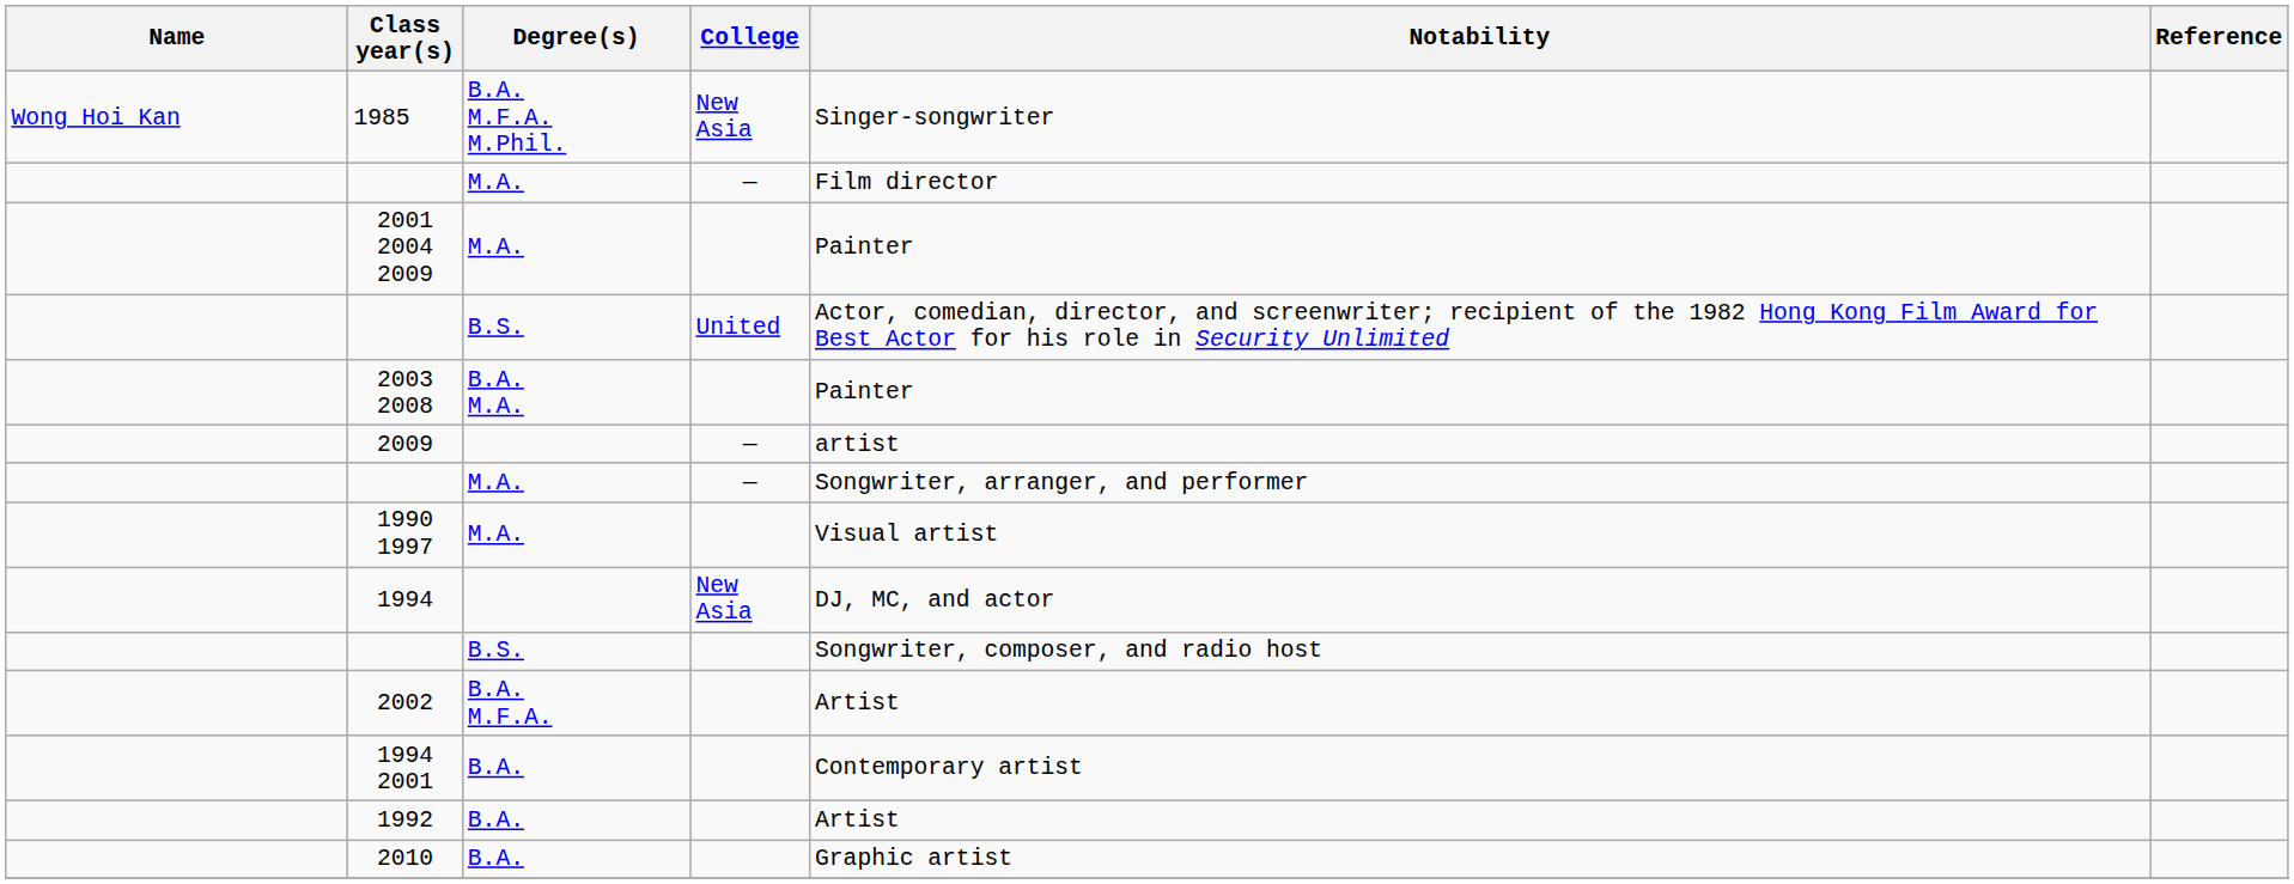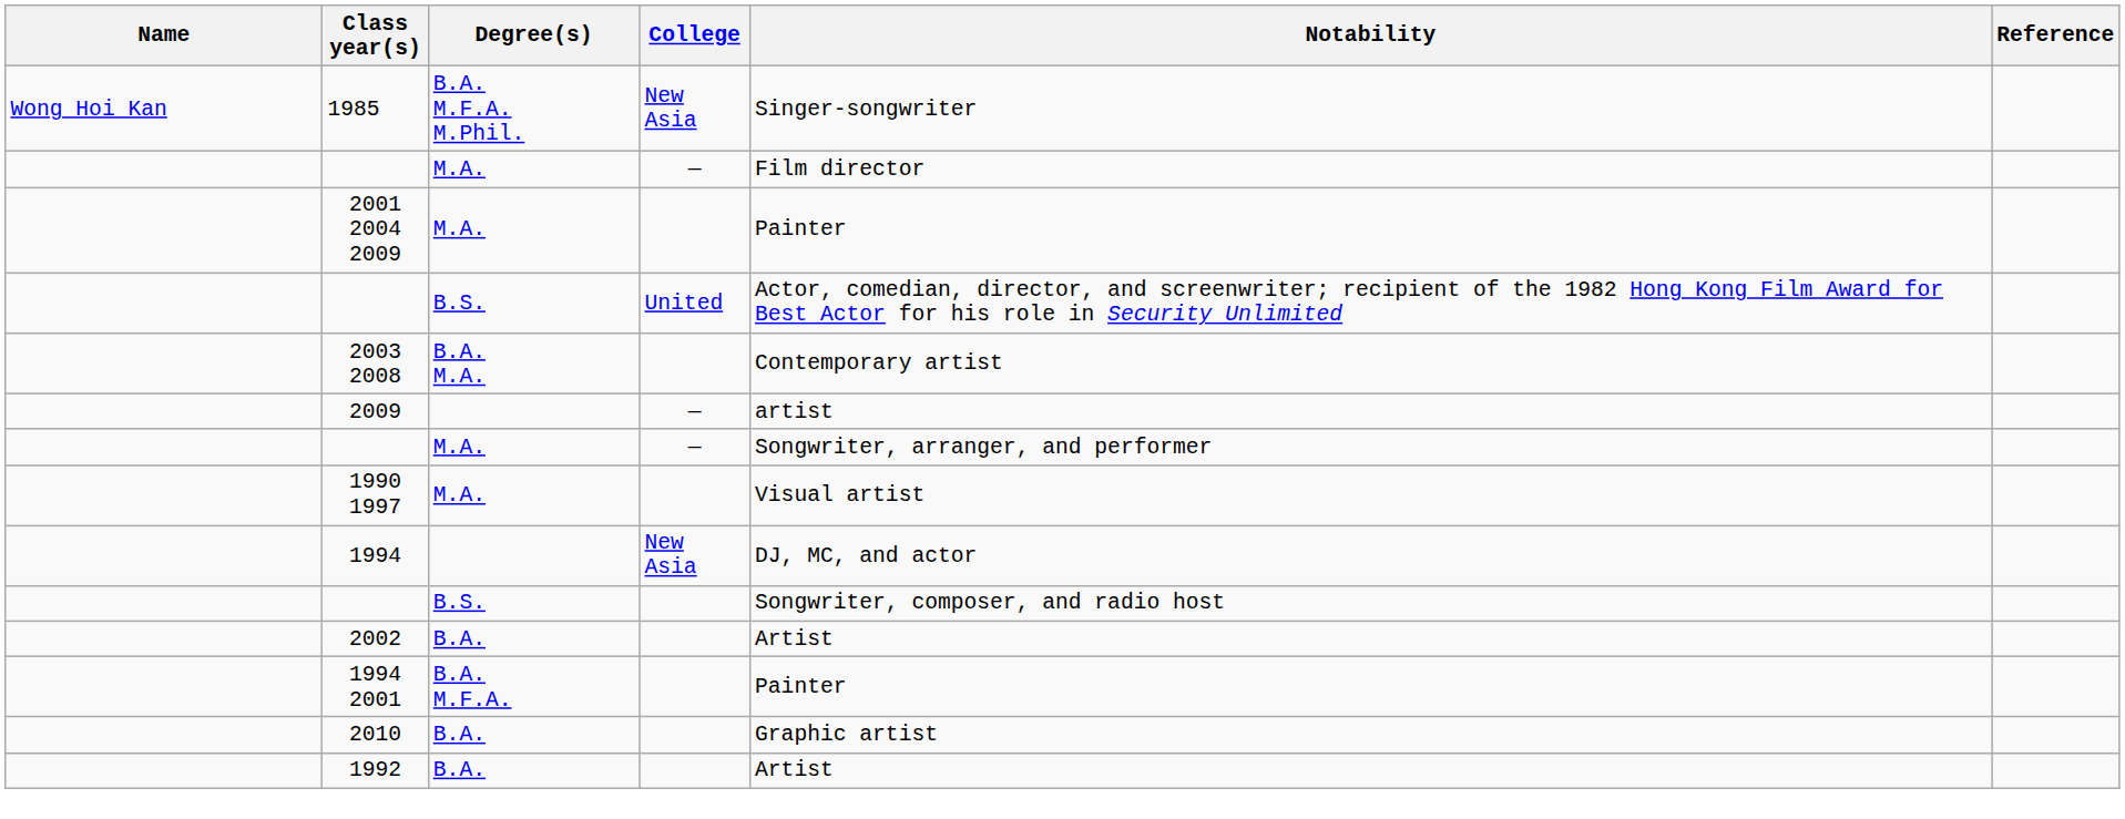 <table class="wikitable sortable" style="width:100%">
 <tr>
 <th style="width:15%;">Name</th>
 <th style="width:5%;">Class year(s)</th>
 <th style="width:10%;">Degree(s)</th>
 <th style="width:;"><a href='#'>College</a></th>
 <th style="width:*;" class="unsortable">Notability</th>
 <th style="width:5%;" class="unsortable">Reference</th>
 </tr>
 <tr>
 <td><a href='#'>Wong Hoi Kan</a></td>
 <td>1985</td>
 <td><a href='#'>B.A.</a> <br> <a href='#'>M.F.A.</a> <br> <a href='#'>M.Phil.</a></td>
 <td><a href='#'>New Asia</a></td>
 <td>Singer-songwriter</td>
 <td></td>
 </tr>
 <tr>
 <td></td>
 <td style="text-align:center;"></td>
 <td><a href='#'>M.A.</a></td>
 <td style="text-align:center;">—</td>
 <td>Film director</td>
 <td style="text-align:center;"></td>
 </tr>
 <tr>
 <td></td>
 <td style="text-align:center;">2001 <br> 2004 <br> 2009</td>
 <td><a href='#'>M.A.</a></td>
 <td></td>
 <td>Painter</td>
 <td style="text-align:center;"></td>
 </tr>
 <tr>
 <td></td>
 <td style="text-align:center;"></td>
 <td><a href='#'>B.S.</a></td>
 <td><a href='#'>United</a></td>
 <td>Actor, comedian, director, and screenwriter; recipient of the 1982 <a href='#'>Hong Kong Film Award for Best Actor</a> for his role in <em><a href='#'>Security Unlimited</a></em></td>
 <td style="text-align:center;"></td>
 </tr>
 <tr>
 <td></td>
 <td style="text-align:center;">2003 <br> 2008</td>
 <td><a href='#'>B.A.</a> <br> <a href='#'>M.A.</a></td>
 <td style="text-align:center;"></td>
-<td>Painter</td>
+<td>Contemporary artist</td>
 <td style="text-align:center;"></td>
 </tr>
 <tr>
 <td></td>
 <td style="text-align:center;">2009</td>
 <td></td>
 <td style="text-align:center;">—</td>
 <td>artist</td>
 <td style="text-align:center;"></td>
 </tr>
 <tr>
 <td></td>
 <td style="text-align:center;"></td>
 <td><a href='#'>M.A.</a></td>
 <td style="text-align:center;">—</td>
 <td>Songwriter, arranger, and performer</td>
 <td style="text-align:center;"></td>
 </tr>
 <tr>
 <td></td>
 <td style="text-align:center;">1990 <br> 1997</td>
 <td><a href='#'>M.A.</a></td>
 <td></td>
 <td>Visual artist</td>
 <td style="text-align:center;"></td>
 </tr>
 <tr>
 <td></td>
 <td style="text-align:center;">1994</td>
 <td></td>
 <td><a href='#'>New Asia</a></td>
 <td>DJ, MC, and actor</td>
 <td style="text-align:center;"></td>
 </tr>
 <tr>
 <td></td>
 <td style="text-align:center;"></td>
 <td><a href='#'>B.S.</a></td>
 <td></td>
 <td>Songwriter, composer, and radio host</td>
 <td style="text-align:center;"></td>
 </tr>
 <tr>
 <td></td>
 <td style="text-align:center;">2002</td>
-<td><a href='#'>B.A.</a> <br> <a href='#'>M.F.A.</a></td>
+<td><a href='#'>B.A.</a></td>
 <td></td>
 <td>Artist</td>
 <td style="text-align:center;"></td>
 </tr>
 <tr>
 <td></td>
 <td style="text-align:center;">1994 <br> 2001</td>
+<td><a href='#'>B.A.</a> <br> <a href='#'>M.F.A.</a></td>
+<td></td>
+<td>Painter</td>
+<td style="text-align:center;"></td>
+</tr>
+<tr>
+<td></td>
+<td style="text-align:center;">2010</td>
 <td><a href='#'>B.A.</a></td>
 <td></td>
-<td>Contemporary artist</td>
+<td>Graphic artist</td>
 <td style="text-align:center;"></td>
 </tr>
 <tr>
 <td></td>
 <td style="text-align:center;">1992</td>
 <td><a href='#'>B.A.</a></td>
 <td></td>
 <td>Artist</td>
 <td style="text-align:center;"></td>
 </tr>
 <tr>
-<td></td>
-<td style="text-align:center;">2010</td>
-<td><a href='#'>B.A.</a></td>
-<td></td>
-<td>Graphic artist</td>
-<td style="text-align:center;"></td>
-</tr>
-<tr>
 </tr>
 </table>
